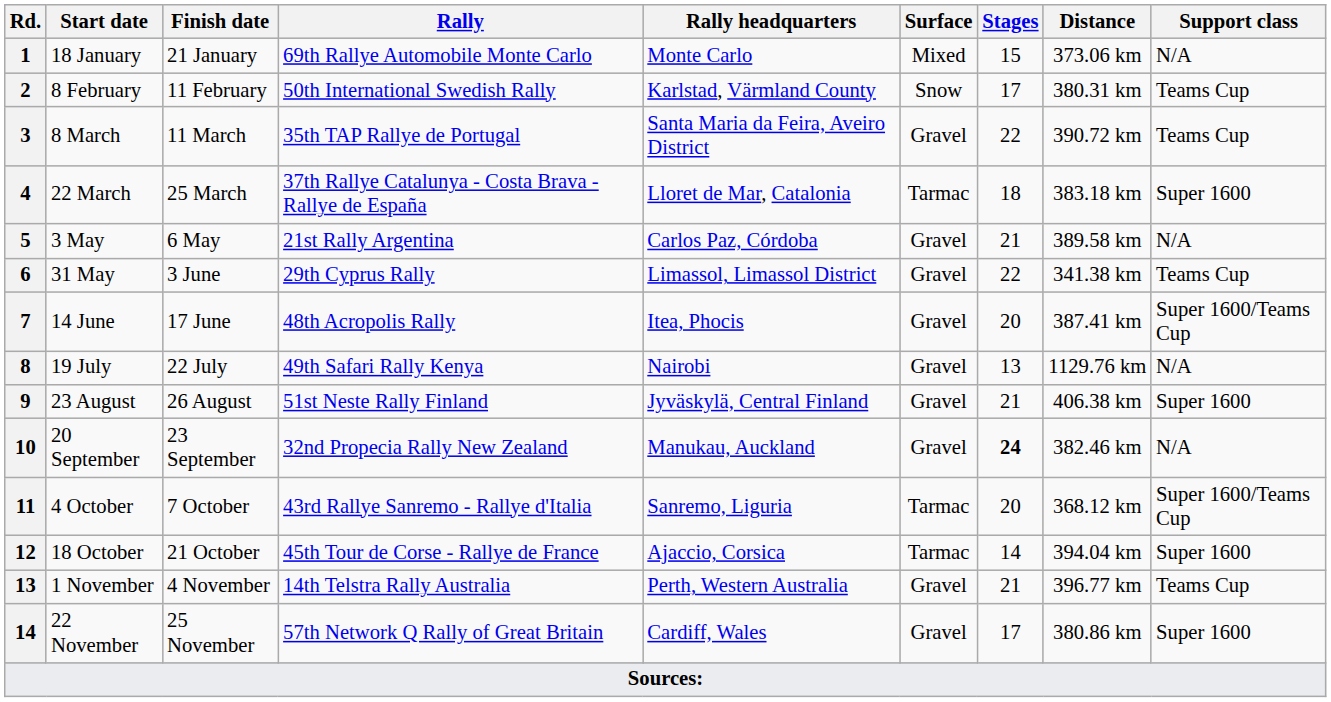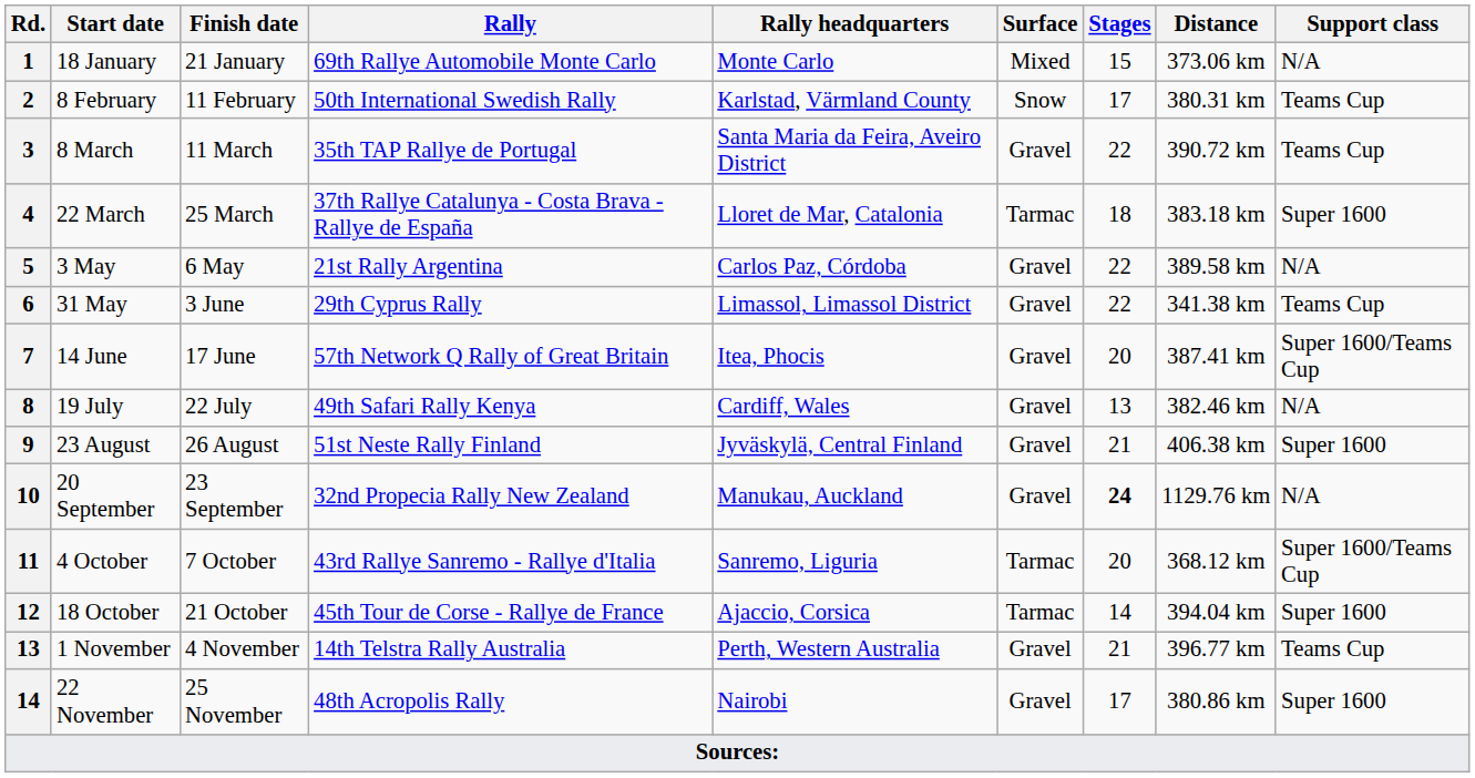 <table class="wikitable" style="font-size: 85%;">
 <tr>
 <th>Rd.</th>
 <th>Start date</th>
 <th>Finish date</th>
 <th><a href='#'>Rally</a></th>
 <th>Rally headquarters</th>
 <th>Surface</th>
 <th><a href='#'>Stages</a></th>
 <th>Distance</th>
 <th>Support class</th>
 </tr>
 <tr>
 <th>1</th>
 <td>18 January</td>
 <td>21 January</td>
 <td> <a href='#'>69th Rallye Automobile Monte Carlo</a></td>
 <td><a href='#'>Monte Carlo</a></td>
 <td align=center>Mixed</td>
 <td align=center>15</td>
 <td align=center>373.06 km</td>
 <td>N/A</td>
 </tr>
 <tr>
 <th>2</th>
 <td>8 February</td>
 <td>11 February</td>
 <td> <a href='#'>50th International Swedish Rally</a></td>
 <td><a href='#'>Karlstad</a>, <a href='#'>Värmland County</a></td>
 <td align=center>Snow</td>
 <td align=center>17</td>
 <td align=center>380.31 km</td>
 <td>Teams Cup</td>
 </tr>
 <tr>
 <th>3</th>
 <td>8 March</td>
 <td>11 March</td>
 <td> <a href='#'>35th TAP Rallye de Portugal</a></td>
 <td><a href='#'>Santa Maria da Feira, Aveiro District</a></td>
 <td align=center>Gravel</td>
 <td align=center>22</td>
 <td align=center>390.72 km</td>
 <td>Teams Cup</td>
 </tr>
 <tr>
 <th>4</th>
 <td>22 March</td>
 <td>25 March</td>
 <td> <a href='#'>37th Rallye Catalunya - Costa Brava - Rallye de España</a></td>
 <td><a href='#'>Lloret de Mar</a>, <a href='#'>Catalonia</a></td>
 <td align=center>Tarmac</td>
 <td align=center>18</td>
 <td align=center>383.18 km</td>
 <td>Super 1600</td>
 </tr>
 <tr>
 <th>5</th>
 <td>3 May</td>
 <td>6 May</td>
 <td> <a href='#'>21st Rally Argentina</a></td>
 <td><a href='#'>Carlos Paz, Córdoba</a></td>
 <td align=center>Gravel</td>
-<td align=center>21</td>
+<td align=center>22</td>
 <td align=center>389.58 km</td>
 <td>N/A</td>
 </tr>
 <tr>
 <th>6</th>
 <td>31 May</td>
 <td>3 June</td>
 <td> <a href='#'>29th Cyprus Rally</a></td>
 <td><a href='#'>Limassol, Limassol District</a></td>
 <td align=center>Gravel</td>
 <td align=center>22</td>
 <td align=center>341.38 km</td>
 <td>Teams Cup</td>
 </tr>
 <tr>
 <th>7</th>
 <td>14 June</td>
 <td>17 June</td>
-<td> <a href='#'>48th Acropolis Rally</a></td>
+<td> <a href='#'>57th Network Q Rally of Great Britain</a></td>
 <td><a href='#'>Itea, Phocis</a></td>
 <td align=center>Gravel</td>
 <td align=center>20</td>
 <td align=center>387.41 km</td>
 <td>Super 1600/Teams Cup</td>
 </tr>
 <tr>
 <th>8</th>
 <td>19 July</td>
 <td>22 July</td>
 <td> <a href='#'>49th Safari Rally Kenya</a></td>
-<td><a href='#'>Nairobi</a></td>
+<td><a href='#'>Cardiff, Wales</a></td>
 <td align=center>Gravel</td>
 <td align=center>13</td>
-<td align=center>1129.76 km</td>
+<td align=center>382.46 km</td>
 <td>N/A</td>
 </tr>
 <tr>
 <th>9</th>
 <td>23 August</td>
 <td>26 August</td>
 <td> <a href='#'>51st Neste Rally Finland</a></td>
 <td><a href='#'>Jyväskylä, Central Finland</a></td>
 <td align=center>Gravel</td>
 <td align=center>21</td>
 <td align=center>406.38 km</td>
 <td>Super 1600</td>
 </tr>
 <tr>
 <th>10</th>
 <td>20 September</td>
 <td>23 September</td>
 <td> <a href='#'>32nd Propecia Rally New Zealand</a></td>
 <td><a href='#'>Manukau, Auckland</a></td>
 <td align=center>Gravel</td>
 <td align=center><strong>24</strong></td>
-<td align=center>382.46 km</td>
+<td align=center>1129.76 km</td>
 <td>N/A</td>
 </tr>
 <tr>
 <th>11</th>
 <td>4 October</td>
 <td>7 October</td>
 <td> <a href='#'>43rd Rallye Sanremo - Rallye d'Italia</a></td>
 <td><a href='#'>Sanremo, Liguria</a></td>
 <td align=center>Tarmac</td>
 <td align=center>20</td>
 <td align=center>368.12 km</td>
 <td>Super 1600/Teams Cup</td>
 </tr>
 <tr>
 <th>12</th>
 <td>18 October</td>
 <td>21 October</td>
 <td> <a href='#'>45th Tour de Corse - Rallye de France</a></td>
 <td><a href='#'>Ajaccio, Corsica</a></td>
 <td align=center>Tarmac</td>
 <td align=center>14</td>
 <td align=center>394.04 km</td>
 <td>Super 1600</td>
 </tr>
 <tr>
 <th>13</th>
 <td>1 November</td>
 <td>4 November</td>
 <td> <a href='#'>14th Telstra Rally Australia</a></td>
 <td><a href='#'>Perth, Western Australia</a></td>
 <td align=center>Gravel</td>
 <td align=center>21</td>
 <td align=center>396.77 km</td>
 <td>Teams Cup</td>
 </tr>
 <tr>
 <th>14</th>
 <td>22 November</td>
 <td>25 November</td>
-<td> <a href='#'>57th Network Q Rally of Great Britain</a></td>
-<td><a href='#'>Cardiff, Wales</a></td>
+<td> <a href='#'>48th Acropolis Rally</a></td>
+<td><a href='#'>Nairobi</a></td>
 <td align=center>Gravel</td>
 <td align="center">17</td>
 <td align="center">380.86 km</td>
 <td>Super 1600</td>
 </tr>
 <tr>
 <td colspan="9" style="background-color:#EAECF0;text-align:center"><strong>Sources:</strong></td>
 </tr>
 </table>
